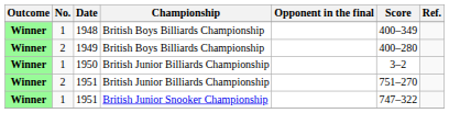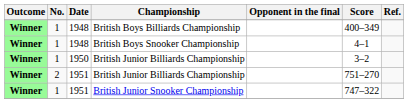 <table class="sortable wikitable plainrowheaders">
 <tr>
 <th scope="col">Outcome</th>
 <th scope="col">No.</th>
 <th scope="col">Date</th>
 <th scope="col">Championship</th>
 <th scope="col">Opponent in the final</th>
 <th scope="col" align="center">Score</th>
 <th>Ref.</th>
 </tr>
 <tr style="background:#e5d1cb;">
 </tr>
 <tr>
 <th scope="row" style="background:#98FB98">Winner</th>
 <td align="center">1</td>
 <td bgcolor="FFFFFF" style="text-align:center">1948</td>
 <td bgcolor="FFFFFF">British Boys Billiards Championship</td>
 <td bgcolor="FFFFFF"></td>
 <td bgcolor="FFFFFF" style="text-align:center">400–349</td>
 <td></td>
 </tr>
 <tr>
 <th scope="row" style="background:#98FB98">Winner</th>
-<td align="center">2</td>
-<td bgcolor="FFFFFF" style="text-align:center">1949</td>
-<td bgcolor="FFFFFF">British Boys Billiards Championship</td>
+<td align="center">1</td>
+<td bgcolor="FFFFFF" style="text-align:center">1948</td>
+<td bgcolor="FFFFFF">British Boys Snooker Championship</td>
 <td bgcolor="FFFFFF"></td>
-<td bgcolor="FFFFFF" style="text-align:center">400–280</td>
+<td bgcolor="FFFFFF" style="text-align:center">4–1</td>
 <td></td>
 </tr>
 <tr>
 <th scope="row" style="background:#98FB98">Winner</th>
 <td align="center">1</td>
 <td bgcolor="FFFFFF" style="text-align:center">1950</td>
 <td bgcolor="FFFFFF">British Junior Billiards Championship</td>
 <td bgcolor="FFFFFF"></td>
 <td bgcolor="FFFFFF" style="text-align:center">3–2</td>
 <td></td>
 </tr>
 <tr>
 <th scope="row" style="background:#98FB98">Winner</th>
 <td align="center">2</td>
 <td bgcolor="FFFFFF" style="text-align:center">1951</td>
 <td bgcolor="FFFFFF">British Junior Billiards Championship</td>
 <td bgcolor="FFFFFF"></td>
 <td bgcolor="FFFFFF" style="text-align:center">751–270</td>
 <td></td>
 </tr>
 <tr>
 <th scope="row" style="background:#98FB98">Winner</th>
 <td align="center">1</td>
 <td bgcolor="FFFFFF" style="text-align:center">1951</td>
 <td bgcolor="FFFFFF"><a href='#'>British Junior Snooker Championship</a></td>
 <td bgcolor="FFFFFF"></td>
 <td bgcolor="FFFFFF" style="text-align:center">747–322</td>
 <td></td>
 </tr>
 <tr>
 </tr>
 </table>
